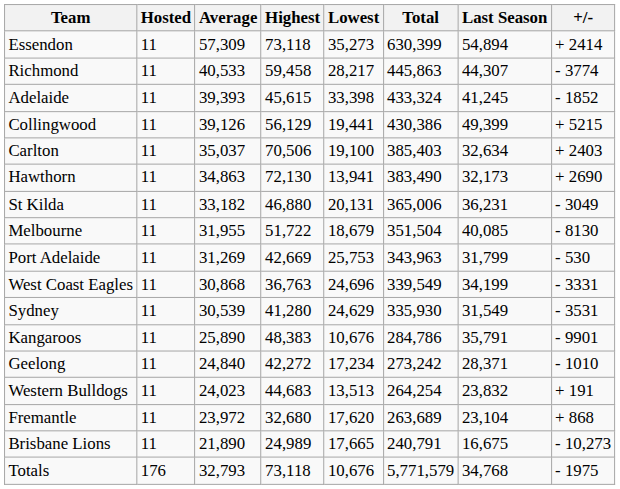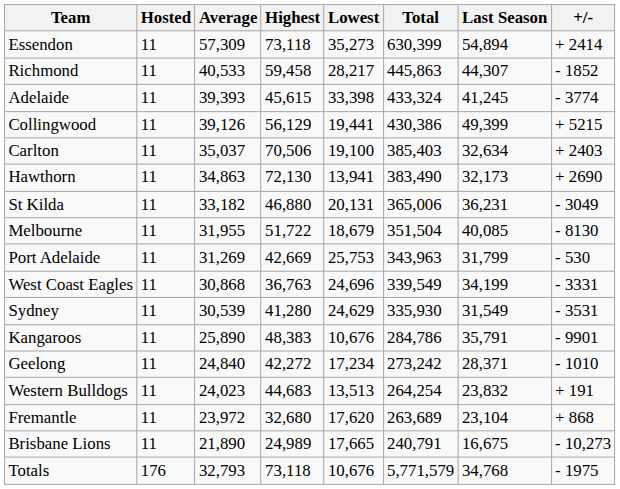 <table class="wikitable sortable">
 <tr>
 <th>Team</th>
 <th>Hosted</th>
 <th>Average</th>
 <th>Highest</th>
 <th>Lowest</th>
 <th>Total</th>
 <th>Last Season</th>
 <th>+/-</th>
 </tr>
 <tr>
 <td>Essendon</td>
 <td>11</td>
 <td>57,309</td>
 <td>73,118</td>
 <td>35,273</td>
 <td>630,399</td>
 <td>54,894</td>
 <td>+ 2414</td>
 </tr>
 <tr>
 <td>Richmond</td>
 <td>11</td>
 <td>40,533</td>
 <td>59,458</td>
 <td>28,217</td>
 <td>445,863</td>
 <td>44,307</td>
-<td>- 3774</td>
+<td>- 1852</td>
 </tr>
 <tr>
 <td>Adelaide</td>
 <td>11</td>
 <td>39,393</td>
 <td>45,615</td>
 <td>33,398</td>
 <td>433,324</td>
 <td>41,245</td>
-<td>- 1852</td>
+<td>- 3774</td>
 </tr>
 <tr>
 <td>Collingwood</td>
 <td>11</td>
 <td>39,126</td>
 <td>56,129</td>
 <td>19,441</td>
 <td>430,386</td>
 <td>49,399</td>
 <td>+ 5215</td>
 </tr>
 <tr>
 <td>Carlton</td>
 <td>11</td>
 <td>35,037</td>
 <td>70,506</td>
 <td>19,100</td>
 <td>385,403</td>
 <td>32,634</td>
 <td>+ 2403</td>
 </tr>
 <tr>
 <td>Hawthorn</td>
 <td>11</td>
 <td>34,863</td>
 <td>72,130</td>
 <td>13,941</td>
 <td>383,490</td>
 <td>32,173</td>
 <td>+ 2690</td>
 </tr>
 <tr>
 <td>St Kilda</td>
 <td>11</td>
 <td>33,182</td>
 <td>46,880</td>
 <td>20,131</td>
 <td>365,006</td>
 <td>36,231</td>
 <td>- 3049</td>
 </tr>
 <tr>
 <td>Melbourne</td>
 <td>11</td>
 <td>31,955</td>
 <td>51,722</td>
 <td>18,679</td>
 <td>351,504</td>
 <td>40,085</td>
 <td>- 8130</td>
 </tr>
 <tr>
 <td>Port Adelaide</td>
 <td>11</td>
 <td>31,269</td>
 <td>42,669</td>
 <td>25,753</td>
 <td>343,963</td>
 <td>31,799</td>
 <td>- 530</td>
 </tr>
 <tr>
 <td>West Coast Eagles</td>
 <td>11</td>
 <td>30,868</td>
 <td>36,763</td>
 <td>24,696</td>
 <td>339,549</td>
 <td>34,199</td>
 <td>- 3331</td>
 </tr>
 <tr>
 <td>Sydney</td>
 <td>11</td>
 <td>30,539</td>
 <td>41,280</td>
 <td>24,629</td>
 <td>335,930</td>
 <td>31,549</td>
 <td>- 3531</td>
 </tr>
 <tr>
 <td>Kangaroos</td>
 <td>11</td>
 <td>25,890</td>
 <td>48,383</td>
 <td>10,676</td>
 <td>284,786</td>
 <td>35,791</td>
 <td>- 9901</td>
 </tr>
 <tr>
 <td>Geelong</td>
 <td>11</td>
 <td>24,840</td>
 <td>42,272</td>
 <td>17,234</td>
 <td>273,242</td>
 <td>28,371</td>
 <td>- 1010</td>
 </tr>
 <tr>
 <td>Western Bulldogs</td>
 <td>11</td>
 <td>24,023</td>
 <td>44,683</td>
 <td>13,513</td>
 <td>264,254</td>
 <td>23,832</td>
 <td>+ 191</td>
 </tr>
 <tr>
 <td>Fremantle</td>
 <td>11</td>
 <td>23,972</td>
 <td>32,680</td>
 <td>17,620</td>
 <td>263,689</td>
 <td>23,104</td>
 <td>+ 868</td>
 </tr>
 <tr>
 <td>Brisbane Lions</td>
 <td>11</td>
 <td>21,890</td>
 <td>24,989</td>
 <td>17,665</td>
 <td>240,791</td>
 <td>16,675</td>
 <td>- 10,273</td>
 </tr>
 <tr>
 <td>Totals</td>
 <td>176</td>
 <td>32,793</td>
 <td>73,118</td>
 <td>10,676</td>
 <td>5,771,579</td>
 <td>34,768</td>
 <td>- 1975</td>
 </tr>
 </table>
